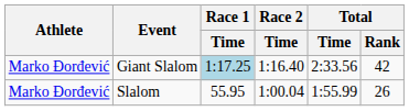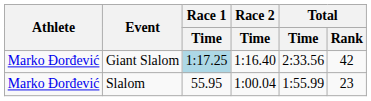 <table class="wikitable" style="font-size:90%">
 <tr>
 <th rowspan="2">Athlete</th>
 <th rowspan="2">Event</th>
 <th>Race 1</th>
 <th>Race 2</th>
 <th colspan="2">Total</th>
 </tr>
 <tr>
 <th>Time</th>
 <th>Time</th>
 <th>Time</th>
 <th>Rank</th>
 </tr>
 <tr>
 <td><a href='#'>Marko Đorđević</a></td>
 <td>Giant Slalom</td>
 <td align="center" style="background: lightblue;">1:17.25</td>
 <td align="center">1:16.40</td>
 <td align="center">2:33.56</td>
 <td align="center">42</td>
 </tr>
 <tr>
 <td><a href='#'>Marko Đorđević</a></td>
 <td>Slalom</td>
 <td align="center">55.95</td>
 <td align="center">1:00.04</td>
 <td align="center">1:55.99</td>
-<td align="center">26</td>
+<td align="center">23</td>
 </tr>
 </table>
